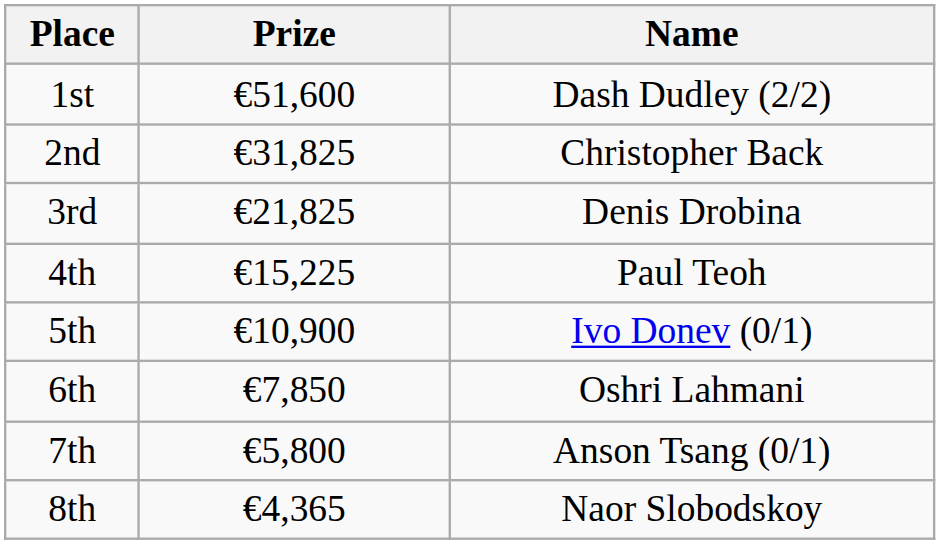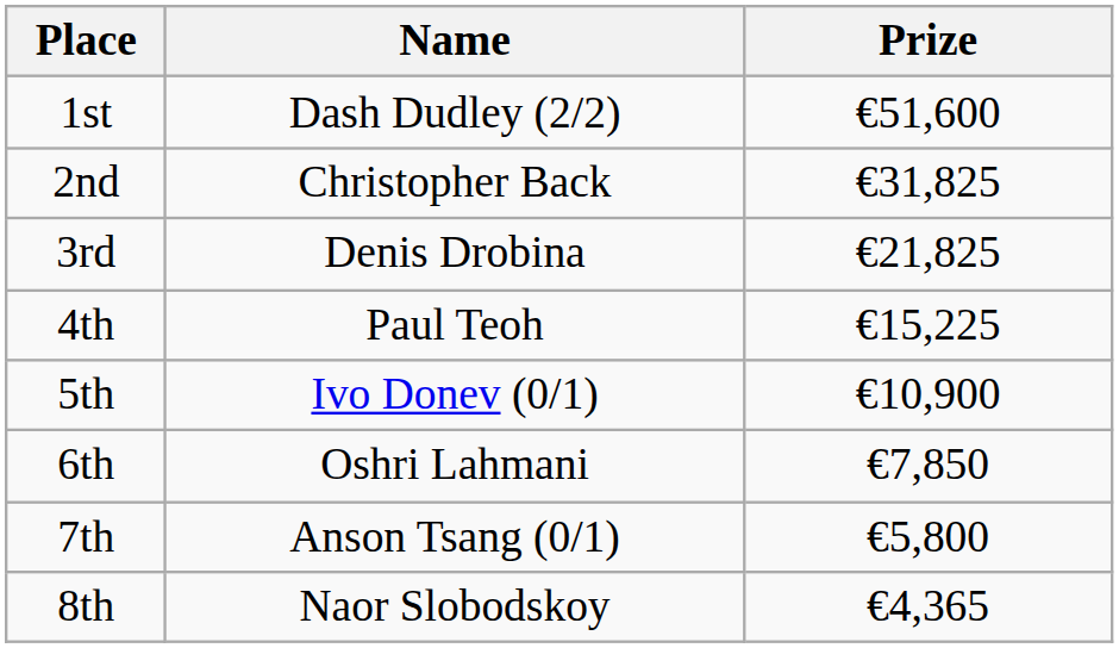 <table class="wikitable">
 <tr>
 <th width="50">Place</th>
+<th width="200">Name</th>
 <th width="125">Prize</th>
-<th width="200">Name</th>
 </tr>
 <tr>
 <td align = "center">1st</td>
+<td align = "center">Dash Dudley (2/2)</td>
 <td align = "center">€51,600</td>
-<td align = "center">Dash Dudley (2/2)</td>
 </tr>
 <tr>
 <td align = "center">2nd</td>
+<td align = "center">Christopher Back</td>
 <td align = "center">€31,825</td>
-<td align = "center">Christopher Back</td>
 </tr>
 <tr>
 <td align = "center">3rd</td>
+<td align = "center">Denis Drobina</td>
 <td align = "center">€21,825</td>
-<td align = "center">Denis Drobina</td>
 </tr>
 <tr>
 <td align = "center">4th</td>
+<td align = "center">Paul Teoh</td>
 <td align = "center">€15,225</td>
-<td align = "center">Paul Teoh</td>
 </tr>
 <tr>
 <td align = "center">5th</td>
+<td align = "center"><a href='#'>Ivo Donev</a> (0/1)</td>
 <td align = "center">€10,900</td>
-<td align = "center"><a href='#'>Ivo Donev</a> (0/1)</td>
 </tr>
 <tr>
 <td align = "center">6th</td>
+<td align = "center">Oshri Lahmani</td>
 <td align = "center">€7,850</td>
-<td align = "center">Oshri Lahmani</td>
 </tr>
 <tr>
 <td align = "center">7th</td>
+<td align = "center">Anson Tsang (0/1)</td>
 <td align = "center">€5,800</td>
-<td align = "center">Anson Tsang (0/1)</td>
 </tr>
 <tr>
 <td align = "center">8th</td>
+<td align = "center">Naor Slobodskoy</td>
 <td align = "center">€4,365</td>
-<td align = "center">Naor Slobodskoy</td>
 </tr>
 </table>
